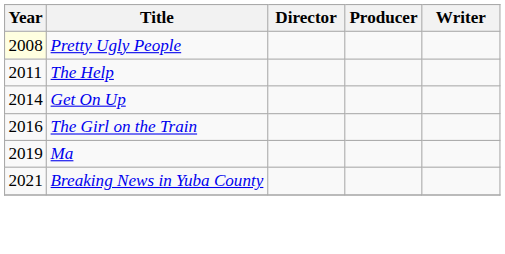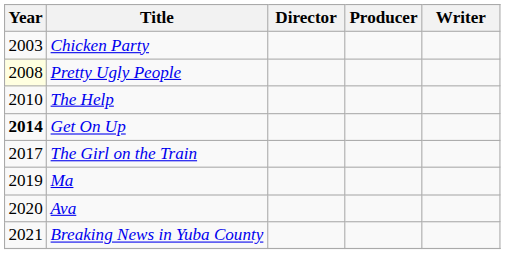 <table class="wikitable">
 <tr>
 <th>Year</th>
 <th>Title</th>
 <th width=65>Director</th>
 <th width=65>Producer</th>
 <th width=65>Writer</th>
 </tr>
 <tr>
+<td>2003</td>
+<td><em><a href='#'>Chicken Party</a></em></td>
+<td></td>
+<td></td>
+<td></td>
+</tr>
+<tr>
 <td style="background: lightyellow;">2008</td>
 <td><em><a href='#'>Pretty Ugly People</a></em></td>
 <td></td>
 <td></td>
 <td></td>
 </tr>
 <tr>
-<td>2011</td>
+<td>2010</td>
 <td><em><a href='#'>The Help</a></em></td>
 <td></td>
 <td></td>
 <td></td>
 </tr>
 <tr>
-<td>2014</td>
+<td><strong>2014</strong></td>
 <td><em><a href='#'>Get On Up</a></em></td>
 <td></td>
 <td></td>
 <td></td>
 </tr>
 <tr>
-<td>2016</td>
+<td>2017</td>
 <td><em><a href='#'>The Girl on the Train</a></em></td>
 <td></td>
 <td></td>
 <td></td>
 </tr>
 <tr>
 <td>2019</td>
 <td><em><a href='#'>Ma</a></em></td>
+<td></td>
+<td></td>
+<td></td>
+</tr>
+<tr>
+<td>2020</td>
+<td><em><a href='#'>Ava</a></em></td>
 <td></td>
 <td></td>
 <td></td>
 </tr>
 <tr>
 <td>2021</td>
 <td><em><a href='#'>Breaking News in Yuba County</a></em></td>
 <td></td>
 <td></td>
 <td></td>
 </tr>
 <tr>
 </tr>
 </table>
